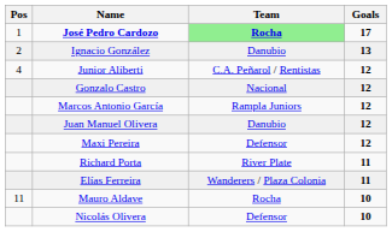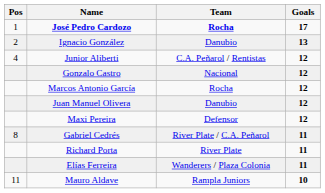 <table class="wikitable" style="font-size:95%; text-align:center;">
 <tr>
 <th width="30">Pos</th>
 <th width="205">Name</th>
 <th width="205">Team</th>
 <th width="50">Goals </th>
 </tr>
 <tr>
 <td>1</td>
 <td><strong><a href='#'>José Pedro Cardozo</a></strong></td>
-<td style="background: lightgreen;"><strong><a href='#'>Rocha</a></strong></td>
+<td><strong><a href='#'>Rocha</a></strong></td>
 <td><strong>17</strong></td>
 </tr>
 <tr bgcolor="#F0F0F0">
 <td>2</td>
 <td><a href='#'>Ignacio González</a></td>
 <td><a href='#'>Danubio</a></td>
 <td><strong>13</strong></td>
 </tr>
 <tr>
 <td>4</td>
 <td><a href='#'>Junior Aliberti</a></td>
 <td><a href='#'>C.A. Peñarol</a> / <a href='#'>Rentistas</a></td>
 <td><strong>12</strong></td>
 </tr>
 <tr bgcolor="#F0F0F0">
 <td></td>
 <td><a href='#'>Gonzalo Castro</a></td>
 <td><a href='#'>Nacional</a></td>
 <td><strong>12</strong></td>
 </tr>
 <tr>
 <td></td>
 <td><a href='#'>Marcos Antonio García</a></td>
-<td><a href='#'>Rampla Juniors</a></td>
+<td><a href='#'>Rocha</a></td>
 <td><strong>12</strong></td>
 </tr>
 <tr bgcolor="#F0F0F0">
 <td></td>
 <td><a href='#'>Juan Manuel Olivera</a></td>
 <td><a href='#'>Danubio</a></td>
 <td><strong>12</strong></td>
 </tr>
 <tr>
 <td></td>
 <td><a href='#'>Maxi Pereira</a></td>
 <td><a href='#'>Defensor</a></td>
 <td><strong>12</strong></td>
+</tr>
+<tr bgcolor="#F0F0F0">
+<td>8</td>
+<td><a href='#'>Gabriel Cedrés</a></td>
+<td><a href='#'>River Plate</a> / <a href='#'>C.A. Peñarol</a></td>
+<td><strong>11</strong></td>
 </tr>
 <tr>
 <td></td>
 <td><a href='#'>Richard Porta</a></td>
 <td><a href='#'>River Plate</a></td>
 <td><strong>11</strong></td>
 </tr>
 <tr bgcolor="#F0F0F0">
 <td></td>
 <td><a href='#'>Elías Ferreira</a></td>
 <td><a href='#'>Wanderers</a> / <a href='#'>Plaza Colonia</a></td>
 <td><strong>11</strong></td>
 </tr>
 <tr>
 <td>11</td>
 <td><a href='#'>Mauro Aldave</a></td>
-<td><a href='#'>Rocha</a></td>
-<td><strong>10</strong></td>
-</tr>
-<tr>
-<td></td>
-<td><a href='#'>Nicolás Olivera</a></td>
-<td><a href='#'>Defensor</a></td>
+<td><a href='#'>Rampla Juniors</a></td>
 <td><strong>10</strong></td>
 </tr>
 </table>
